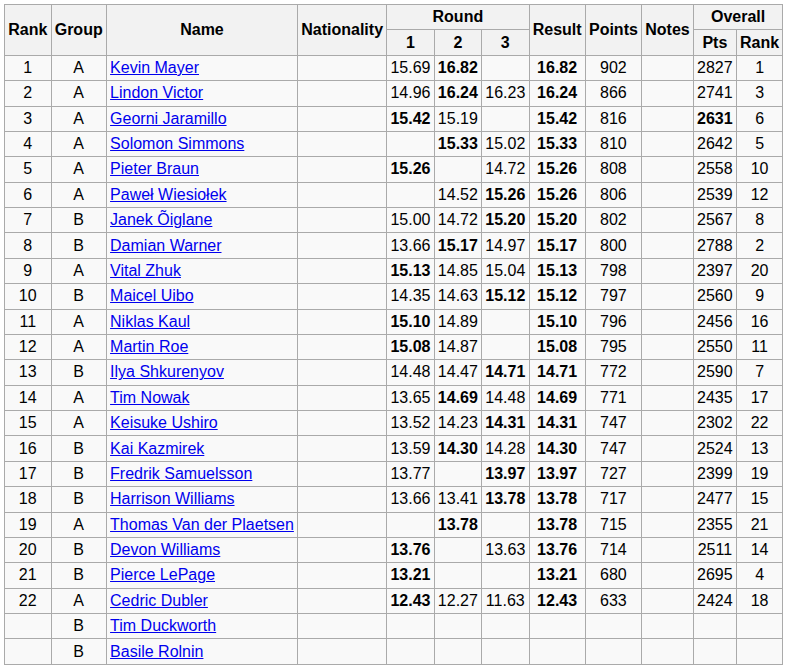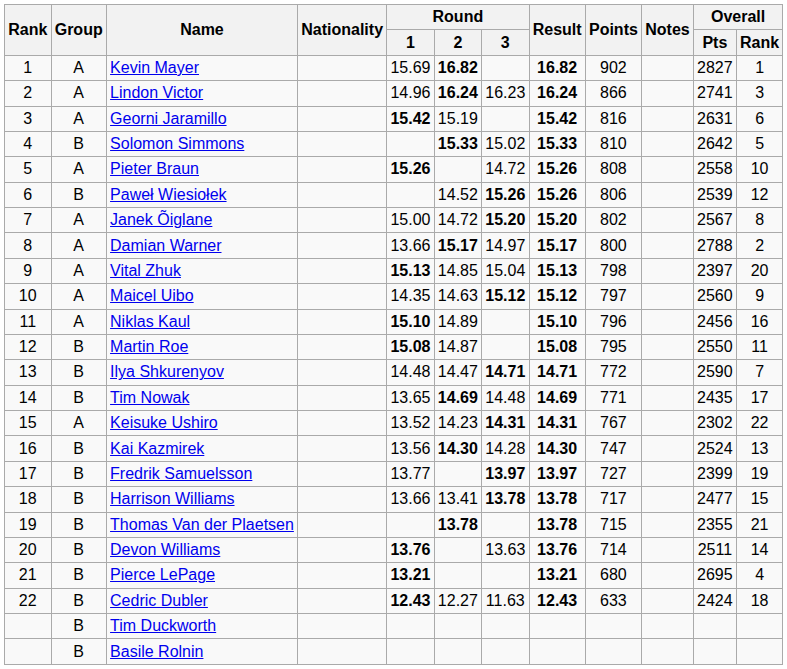 <table class="wikitable sortable" style="text-align:center">
 <tr>
 <th rowspan=2>Rank</th>
 <th rowspan=2>Group</th>
 <th rowspan=2>Name</th>
 <th rowspan=2>Nationality</th>
 <th colspan=3>Round</th>
 <th rowspan=2 data-sort-type="number">Result</th>
 <th rowspan=2>Points</th>
 <th rowspan=2>Notes</th>
 <th colspan=2>Overall</th>
 </tr>
 <tr>
 <th data-sort-type="number">1</th>
 <th data-sort-type="number">2</th>
 <th data-sort-type="number">3</th>
 <th>Pts</th>
 <th>Rank</th>
 </tr>
 <tr>
 <td>1</td>
 <td>A</td>
 <td align=left><a href='#'>Kevin Mayer</a></td>
 <td align=left></td>
 <td>15.69</td>
 <td><strong>16.82</strong></td>
 <td></td>
 <td><strong>16.82</strong></td>
 <td>902</td>
 <td></td>
 <td>2827</td>
 <td>1</td>
 </tr>
 <tr>
 <td>2</td>
 <td>A</td>
 <td align=left><a href='#'>Lindon Victor</a></td>
 <td align=left></td>
 <td>14.96</td>
 <td><strong>16.24</strong></td>
 <td>16.23</td>
 <td><strong>16.24</strong></td>
 <td>866</td>
 <td></td>
 <td>2741</td>
 <td>3</td>
 </tr>
 <tr>
 <td>3</td>
 <td>A</td>
 <td align=left><a href='#'>Georni Jaramillo</a></td>
 <td align=left></td>
 <td><strong>15.42</strong></td>
 <td>15.19</td>
 <td></td>
 <td><strong>15.42</strong></td>
 <td>816</td>
 <td></td>
-<td><strong>2631</strong></td>
+<td>2631</td>
 <td>6</td>
 </tr>
 <tr>
 <td>4</td>
-<td>A</td>
+<td>B</td>
 <td align=left><a href='#'>Solomon Simmons</a></td>
 <td align=left></td>
 <td></td>
 <td><strong>15.33</strong></td>
 <td>15.02</td>
 <td><strong>15.33</strong></td>
 <td>810</td>
 <td></td>
 <td>2642</td>
 <td>5</td>
 </tr>
 <tr>
 <td>5</td>
 <td>A</td>
 <td align=left><a href='#'>Pieter Braun</a></td>
 <td align=left></td>
 <td><strong>15.26</strong></td>
 <td></td>
 <td>14.72</td>
 <td><strong>15.26</strong></td>
 <td>808</td>
 <td></td>
 <td>2558</td>
 <td>10</td>
 </tr>
 <tr>
 <td>6</td>
-<td>A</td>
+<td>B</td>
 <td align=left><a href='#'>Paweł Wiesiołek</a></td>
 <td align=left></td>
 <td></td>
 <td>14.52</td>
 <td><strong>15.26</strong></td>
 <td><strong>15.26</strong></td>
 <td>806</td>
 <td></td>
 <td>2539</td>
 <td>12</td>
 </tr>
 <tr>
 <td>7</td>
-<td>B</td>
+<td>A</td>
 <td align=left><a href='#'>Janek Õiglane</a></td>
 <td align=left></td>
 <td>15.00</td>
 <td>14.72</td>
 <td><strong>15.20</strong></td>
 <td><strong>15.20</strong></td>
 <td>802</td>
 <td></td>
 <td>2567</td>
 <td>8</td>
 </tr>
 <tr>
 <td>8</td>
-<td>B</td>
+<td>A</td>
 <td align=left><a href='#'>Damian Warner</a></td>
 <td align=left></td>
 <td>13.66</td>
 <td><strong>15.17</strong></td>
 <td>14.97</td>
 <td><strong>15.17</strong></td>
 <td>800</td>
 <td></td>
 <td>2788</td>
 <td>2</td>
 </tr>
 <tr>
 <td>9</td>
 <td>A</td>
 <td align=left><a href='#'>Vital Zhuk</a></td>
 <td align=left></td>
 <td><strong>15.13</strong></td>
 <td>14.85</td>
 <td>15.04</td>
 <td><strong>15.13</strong></td>
 <td>798</td>
 <td></td>
 <td>2397</td>
 <td>20</td>
 </tr>
 <tr>
 <td>10</td>
-<td>B</td>
+<td>A</td>
 <td align=left><a href='#'>Maicel Uibo</a></td>
 <td align=left></td>
 <td>14.35</td>
 <td>14.63</td>
 <td><strong>15.12</strong></td>
 <td><strong>15.12</strong></td>
 <td>797</td>
 <td></td>
 <td>2560</td>
 <td>9</td>
 </tr>
 <tr>
 <td>11</td>
 <td>A</td>
 <td align=left><a href='#'>Niklas Kaul</a></td>
 <td align=left></td>
 <td><strong>15.10</strong></td>
 <td>14.89</td>
 <td></td>
 <td><strong>15.10</strong></td>
 <td>796</td>
 <td></td>
 <td>2456</td>
 <td>16</td>
 </tr>
 <tr>
 <td>12</td>
-<td>A</td>
+<td>B</td>
 <td align=left><a href='#'>Martin Roe</a></td>
 <td align=left></td>
 <td><strong>15.08</strong></td>
 <td>14.87</td>
 <td></td>
 <td><strong>15.08</strong></td>
 <td>795</td>
 <td></td>
 <td>2550</td>
 <td>11</td>
 </tr>
 <tr>
 <td>13</td>
 <td>B</td>
 <td align=left><a href='#'>Ilya Shkurenyov</a></td>
 <td align=left></td>
 <td>14.48</td>
 <td>14.47</td>
 <td><strong>14.71</strong></td>
 <td><strong>14.71</strong></td>
 <td>772</td>
 <td></td>
 <td>2590</td>
 <td>7</td>
 </tr>
 <tr>
 <td>14</td>
-<td>A</td>
+<td>B</td>
 <td align=left><a href='#'>Tim Nowak</a></td>
 <td align=left></td>
 <td>13.65</td>
 <td><strong>14.69</strong></td>
 <td>14.48</td>
 <td><strong>14.69</strong></td>
 <td>771</td>
 <td></td>
 <td>2435</td>
 <td>17</td>
 </tr>
 <tr>
 <td>15</td>
 <td>A</td>
 <td align=left><a href='#'>Keisuke Ushiro</a></td>
 <td align=left></td>
 <td>13.52</td>
 <td>14.23</td>
 <td><strong>14.31</strong></td>
 <td><strong>14.31</strong></td>
-<td>747</td>
+<td>767</td>
 <td></td>
 <td>2302</td>
 <td>22</td>
 </tr>
 <tr>
 <td>16</td>
 <td>B</td>
 <td align=left><a href='#'>Kai Kazmirek</a></td>
 <td align=left></td>
-<td>13.59</td>
+<td>13.56</td>
 <td><strong>14.30</strong></td>
 <td>14.28</td>
 <td><strong>14.30</strong></td>
 <td>747</td>
 <td></td>
 <td>2524</td>
 <td>13</td>
 </tr>
 <tr>
 <td>17</td>
 <td>B</td>
 <td align=left><a href='#'>Fredrik Samuelsson</a></td>
 <td align=left></td>
 <td>13.77</td>
 <td></td>
 <td><strong>13.97</strong></td>
 <td><strong>13.97</strong></td>
 <td>727</td>
 <td></td>
 <td>2399</td>
 <td>19</td>
 </tr>
 <tr>
 <td>18</td>
 <td>B</td>
 <td align=left><a href='#'>Harrison Williams</a></td>
 <td align=left></td>
 <td>13.66</td>
 <td>13.41</td>
 <td><strong>13.78</strong></td>
 <td><strong>13.78</strong></td>
 <td>717</td>
 <td></td>
 <td>2477</td>
 <td>15</td>
 </tr>
 <tr>
 <td>19</td>
-<td>A</td>
+<td>B</td>
 <td align=left><a href='#'>Thomas Van der Plaetsen</a></td>
 <td align=left></td>
 <td></td>
 <td><strong>13.78</strong></td>
 <td></td>
 <td><strong>13.78</strong></td>
 <td>715</td>
 <td></td>
 <td>2355</td>
 <td>21</td>
 </tr>
 <tr>
 <td>20</td>
 <td>B</td>
 <td align=left><a href='#'>Devon Williams</a></td>
 <td align=left></td>
 <td><strong>13.76</strong></td>
 <td></td>
 <td>13.63</td>
 <td><strong>13.76</strong></td>
 <td>714</td>
 <td></td>
 <td>2511</td>
 <td>14</td>
 </tr>
 <tr>
 <td>21</td>
 <td>B</td>
 <td align=left><a href='#'>Pierce LePage</a></td>
 <td align=left></td>
 <td><strong>13.21</strong></td>
 <td></td>
 <td></td>
 <td><strong>13.21</strong></td>
 <td>680</td>
 <td></td>
 <td>2695</td>
 <td>4</td>
 </tr>
 <tr>
 <td>22</td>
-<td>A</td>
+<td>B</td>
 <td align=left><a href='#'>Cedric Dubler</a></td>
 <td align=left></td>
 <td><strong>12.43</strong></td>
 <td>12.27</td>
 <td>11.63</td>
 <td><strong>12.43</strong></td>
 <td>633</td>
 <td></td>
 <td>2424</td>
 <td>18</td>
 </tr>
 <tr>
 <td></td>
 <td>B</td>
 <td align=left><a href='#'>Tim Duckworth</a></td>
 <td align=left></td>
 <td></td>
 <td></td>
 <td></td>
 <td></td>
 <td></td>
 <td></td>
 <td></td>
 <td></td>
 </tr>
 <tr>
 <td></td>
 <td>B</td>
 <td align=left><a href='#'>Basile Rolnin</a></td>
 <td align=left></td>
 <td></td>
 <td></td>
 <td></td>
 <td></td>
 <td></td>
 <td></td>
 <td></td>
 <td></td>
 </tr>
 </table>
